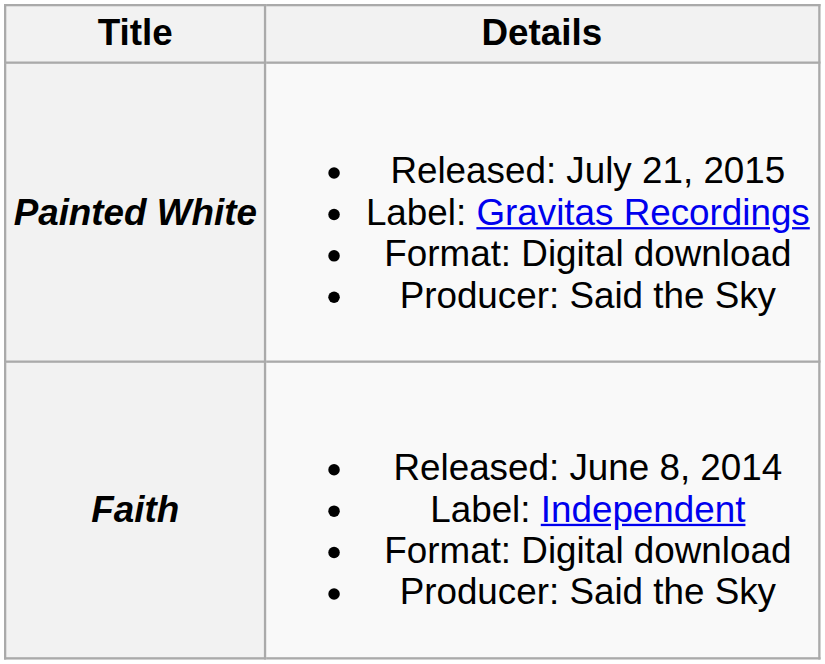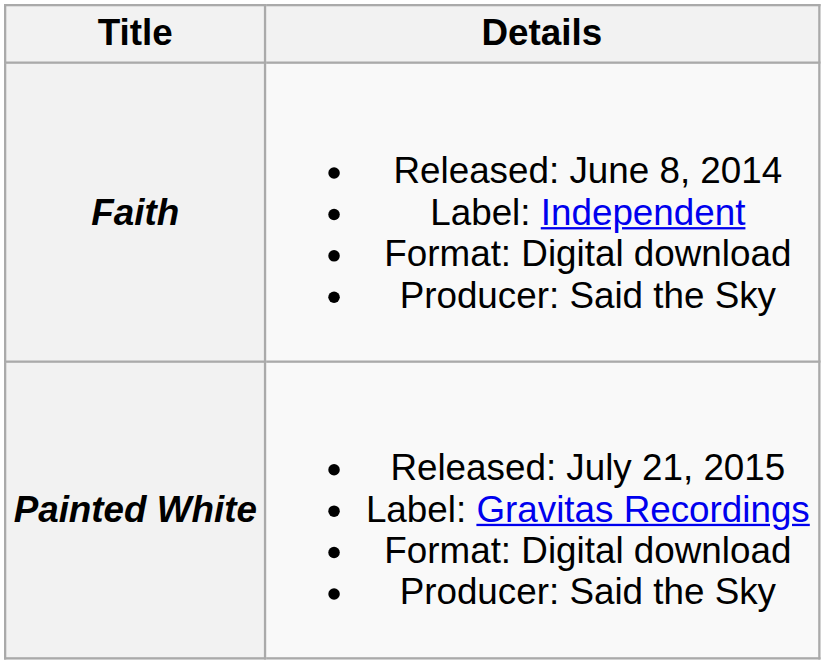 <table class="wikitable plainrowheaders" style="text-align:center; text-align:center">
 <tr>
 <th scope="col">Title</th>
 <th scope="col">Details</th>
 </tr>
 <tr>
+<th scope="row"><em>Faith</em></th>
+<td><br><ul><li>Released: June 8, 2014</li><li>Label: <a href='#'>Independent</a></li><li>Format: Digital download</li><li>Producer: Said the Sky</li></ul></td>
+</tr>
+<tr>
 <th scope="row"><em>Painted White</em></th>
 <td><br><ul><li>Released: July 21, 2015</li><li>Label: <a href='#'>Gravitas Recordings</a></li><li>Format: Digital download</li><li>Producer: Said the Sky</li></ul></td>
 </tr>
-<tr>
-<th scope="row"><em>Faith</em></th>
-<td><br><ul><li>Released: June 8, 2014</li><li>Label: <a href='#'>Independent</a></li><li>Format: Digital download</li><li>Producer: Said the Sky</li></ul></td>
-</tr>
 </table>
